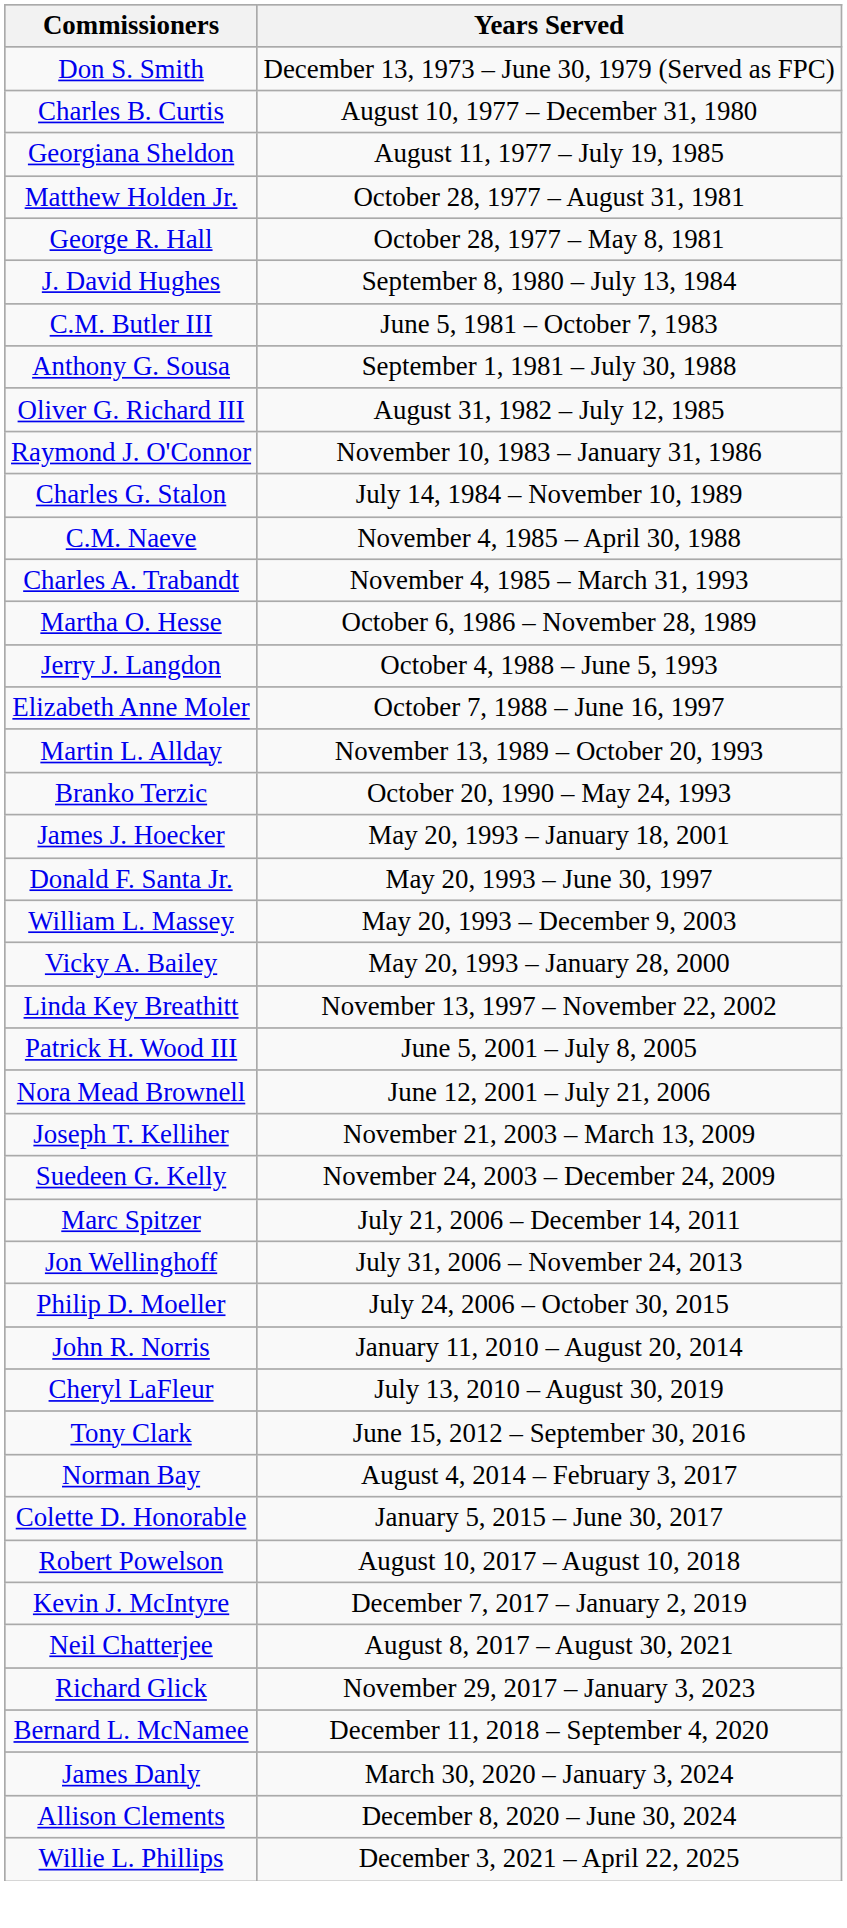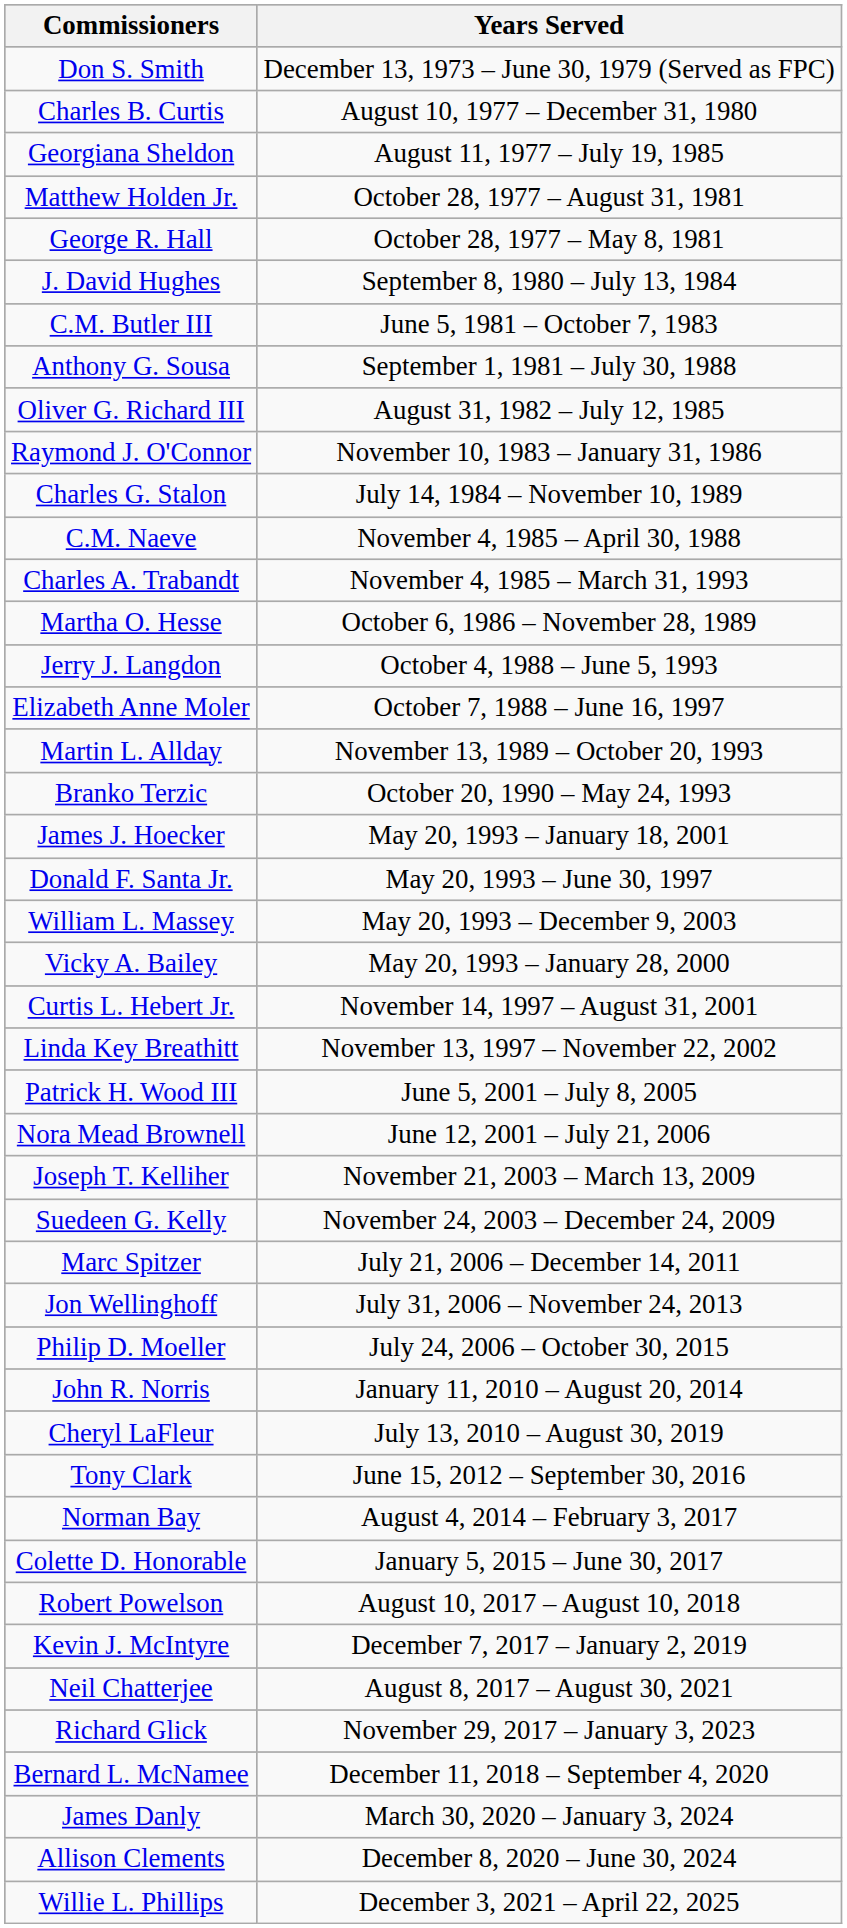 <table class=wikitable style="text-align:center">
 <tr>
 <th>Commissioners</th>
 <th>Years Served</th>
 </tr>
 <tr>
 <td><a href='#'>Don S. Smith</a></td>
 <td>December 13, 1973 – June 30, 1979 (Served as FPC)</td>
 </tr>
 <tr>
 <td><a href='#'>Charles B. Curtis</a></td>
 <td>August 10, 1977 – December 31, 1980</td>
 </tr>
 <tr>
 <td><a href='#'>Georgiana Sheldon</a></td>
 <td>August 11, 1977 – July 19, 1985</td>
 </tr>
 <tr>
 <td><a href='#'>Matthew Holden Jr.</a></td>
 <td>October 28, 1977 – August 31, 1981</td>
 </tr>
 <tr>
 <td><a href='#'>George R. Hall</a></td>
 <td>October 28, 1977 – May 8, 1981</td>
 </tr>
 <tr>
 <td><a href='#'>J. David Hughes</a></td>
 <td>September 8, 1980 – July 13, 1984</td>
 </tr>
 <tr>
 <td><a href='#'>C.M. Butler III</a></td>
 <td>June 5, 1981 – October 7, 1983</td>
 </tr>
 <tr>
 <td><a href='#'>Anthony G. Sousa</a></td>
 <td>September 1, 1981 – July 30, 1988</td>
 </tr>
 <tr>
 <td><a href='#'>Oliver G. Richard III</a></td>
 <td>August 31, 1982 – July 12, 1985</td>
 </tr>
 <tr>
 <td><a href='#'>Raymond J. O'Connor</a></td>
 <td>November 10, 1983 – January 31, 1986</td>
 </tr>
 <tr>
 <td><a href='#'>Charles G. Stalon</a></td>
 <td>July 14, 1984 – November 10, 1989</td>
 </tr>
 <tr>
 <td><a href='#'>C.M. Naeve</a></td>
 <td>November 4, 1985 – April 30, 1988</td>
 </tr>
 <tr>
 <td><a href='#'>Charles A. Trabandt</a></td>
 <td>November 4, 1985 – March 31, 1993</td>
 </tr>
 <tr>
 <td><a href='#'>Martha O. Hesse</a></td>
 <td>October 6, 1986 – November 28, 1989</td>
 </tr>
 <tr>
 <td><a href='#'>Jerry J. Langdon</a></td>
 <td>October 4, 1988 – June 5, 1993</td>
 </tr>
 <tr>
 <td><a href='#'>Elizabeth Anne Moler</a></td>
 <td>October 7, 1988 – June 16, 1997</td>
 </tr>
 <tr>
 <td><a href='#'>Martin L. Allday</a></td>
 <td>November 13, 1989 – October 20, 1993</td>
 </tr>
 <tr>
 <td><a href='#'>Branko Terzic</a></td>
 <td>October 20, 1990 – May 24, 1993</td>
 </tr>
 <tr>
 <td><a href='#'>James J. Hoecker</a></td>
 <td>May 20, 1993 – January 18, 2001</td>
 </tr>
 <tr>
 <td><a href='#'>Donald F. Santa Jr.</a></td>
 <td>May 20, 1993 – June 30, 1997</td>
 </tr>
 <tr>
 <td><a href='#'>William L. Massey</a></td>
 <td>May 20, 1993 – December 9, 2003</td>
 </tr>
 <tr>
 <td><a href='#'>Vicky A. Bailey</a></td>
 <td>May 20, 1993 – January 28, 2000</td>
 </tr>
 <tr>
+<td><a href='#'>Curtis L. Hebert Jr.</a></td>
+<td>November 14, 1997 – August 31, 2001</td>
+</tr>
+<tr>
 <td><a href='#'>Linda Key Breathitt</a></td>
 <td>November 13, 1997 – November 22, 2002</td>
 </tr>
 <tr>
 <td><a href='#'>Patrick H. Wood III</a></td>
 <td>June 5, 2001 – July 8, 2005</td>
 </tr>
 <tr>
 <td><a href='#'>Nora Mead Brownell</a></td>
 <td>June 12, 2001 – July 21, 2006</td>
 </tr>
 <tr>
 <td><a href='#'>Joseph T. Kelliher</a></td>
 <td>November 21, 2003 – March 13, 2009</td>
 </tr>
 <tr>
 <td><a href='#'>Suedeen G. Kelly</a></td>
 <td>November 24, 2003 – December 24, 2009</td>
 </tr>
 <tr>
 <td><a href='#'>Marc Spitzer</a></td>
 <td>July 21, 2006 – December 14, 2011</td>
 </tr>
 <tr>
 <td><a href='#'>Jon Wellinghoff</a></td>
 <td>July 31, 2006 – November 24, 2013</td>
 </tr>
 <tr>
 <td><a href='#'>Philip D. Moeller</a></td>
 <td>July 24, 2006 – October 30, 2015</td>
 </tr>
 <tr>
 <td><a href='#'>John R. Norris</a></td>
 <td>January 11, 2010 – August 20, 2014</td>
 </tr>
 <tr>
 <td><a href='#'>Cheryl LaFleur</a></td>
 <td>July 13, 2010 – August 30, 2019</td>
 </tr>
 <tr>
 <td><a href='#'>Tony Clark</a></td>
 <td>June 15, 2012 – September 30, 2016</td>
 </tr>
 <tr>
 <td><a href='#'>Norman Bay</a></td>
 <td>August 4, 2014 – February 3, 2017</td>
 </tr>
 <tr>
 <td><a href='#'>Colette D. Honorable</a></td>
 <td>January 5, 2015 – June 30, 2017</td>
 </tr>
 <tr>
 <td><a href='#'>Robert Powelson</a></td>
 <td>August 10, 2017 – August 10, 2018</td>
 </tr>
 <tr>
 <td><a href='#'>Kevin J. McIntyre</a></td>
 <td>December 7, 2017 – January 2, 2019</td>
 </tr>
 <tr>
 <td><a href='#'>Neil Chatterjee</a></td>
 <td>August 8, 2017 – August 30, 2021</td>
 </tr>
 <tr>
 <td><a href='#'>Richard Glick</a></td>
 <td>November 29, 2017 – January 3, 2023</td>
 </tr>
 <tr>
 <td><a href='#'>Bernard L. McNamee</a></td>
 <td>December 11, 2018 – September 4, 2020</td>
 </tr>
 <tr>
 <td><a href='#'>James Danly</a></td>
 <td>March 30, 2020 – January 3, 2024</td>
 </tr>
 <tr>
 <td><a href='#'>Allison Clements</a></td>
 <td>December 8, 2020 – June 30, 2024</td>
 </tr>
 <tr>
 <td><a href='#'>Willie L. Phillips</a></td>
 <td>December 3, 2021 – April 22, 2025</td>
 </tr>
 </table>
